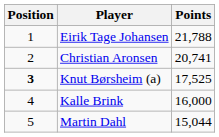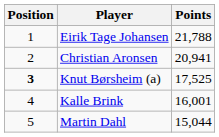 <table class=wikitable>
 <tr>
 <th>Position</th>
 <th>Player</th>
 <th>Points</th>
 </tr>
 <tr>
 <td align=center>1</td>
 <td> <a href='#'>Eirik Tage Johansen</a></td>
 <td align=center>21,788</td>
 </tr>
 <tr>
 <td align=center>2</td>
 <td> <a href='#'>Christian Aronsen</a></td>
-<td align=center>20,741</td>
+<td align=center>20,941</td>
 </tr>
 <tr>
 <td align=center><strong>3</strong></td>
 <td> <a href='#'>Knut Børsheim</a> (a)</td>
 <td align=center>17,525</td>
 </tr>
 <tr>
 <td align=center>4</td>
 <td> <a href='#'>Kalle Brink</a></td>
-<td align=center>16,000</td>
+<td align=center>16,001</td>
 </tr>
 <tr>
 <td align=center>5</td>
 <td> <a href='#'>Martin Dahl</a></td>
 <td align=center>15,044</td>
 </tr>
 </table>
